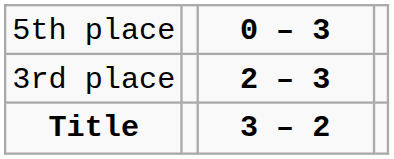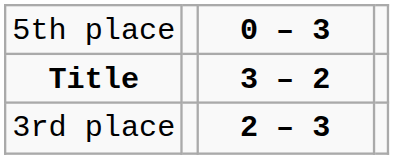 <table class="wikitable" style="text-align:center">
 <tr>
 <td>5th place</td>
 <td align="left"></td>
 <td width="70px"><strong>0 – 3</strong></td>
 <td align="left"></td>
 </tr>
 <tr>
+<td><strong>Title</strong></td>
+<td align="left"></td>
+<td width="70px"><strong>3 – 2</strong></td>
+<td align="left"></td>
+</tr>
+<tr>
 <td>3rd place</td>
 <td align="left"></td>
 <td width="70px"><strong>2 – 3</strong></td>
 <td align="left"></td>
 </tr>
-<tr>
-<td><strong>Title</strong></td>
-<td align="left"></td>
-<td width="70px"><strong>3 – 2</strong></td>
-<td align="left"></td>
-</tr>
 </table>
